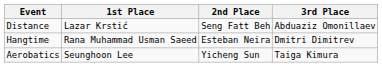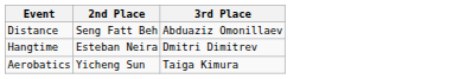 <table class="wikitable">
 <tr>
 <th>Event</th>
-<th>1st Place</th>
 <th>2nd Place</th>
 <th>3rd Place</th>
 </tr>
 <tr>
 <td>Distance</td>
-<td> Lazar Krstić</td>
 <td> Seng Fatt Beh</td>
 <td> Abduaziz Omonillaev</td>
 </tr>
 <tr>
 <td>Hangtime</td>
-<td> Rana Muhammad Usman Saeed</td>
 <td> Esteban Neira</td>
 <td> Dmitri Dimitrev</td>
 </tr>
 <tr>
 <td>Aerobatics</td>
-<td> Seunghoon Lee</td>
 <td> Yicheng Sun</td>
 <td> Taiga Kimura</td>
 </tr>
 </table>
